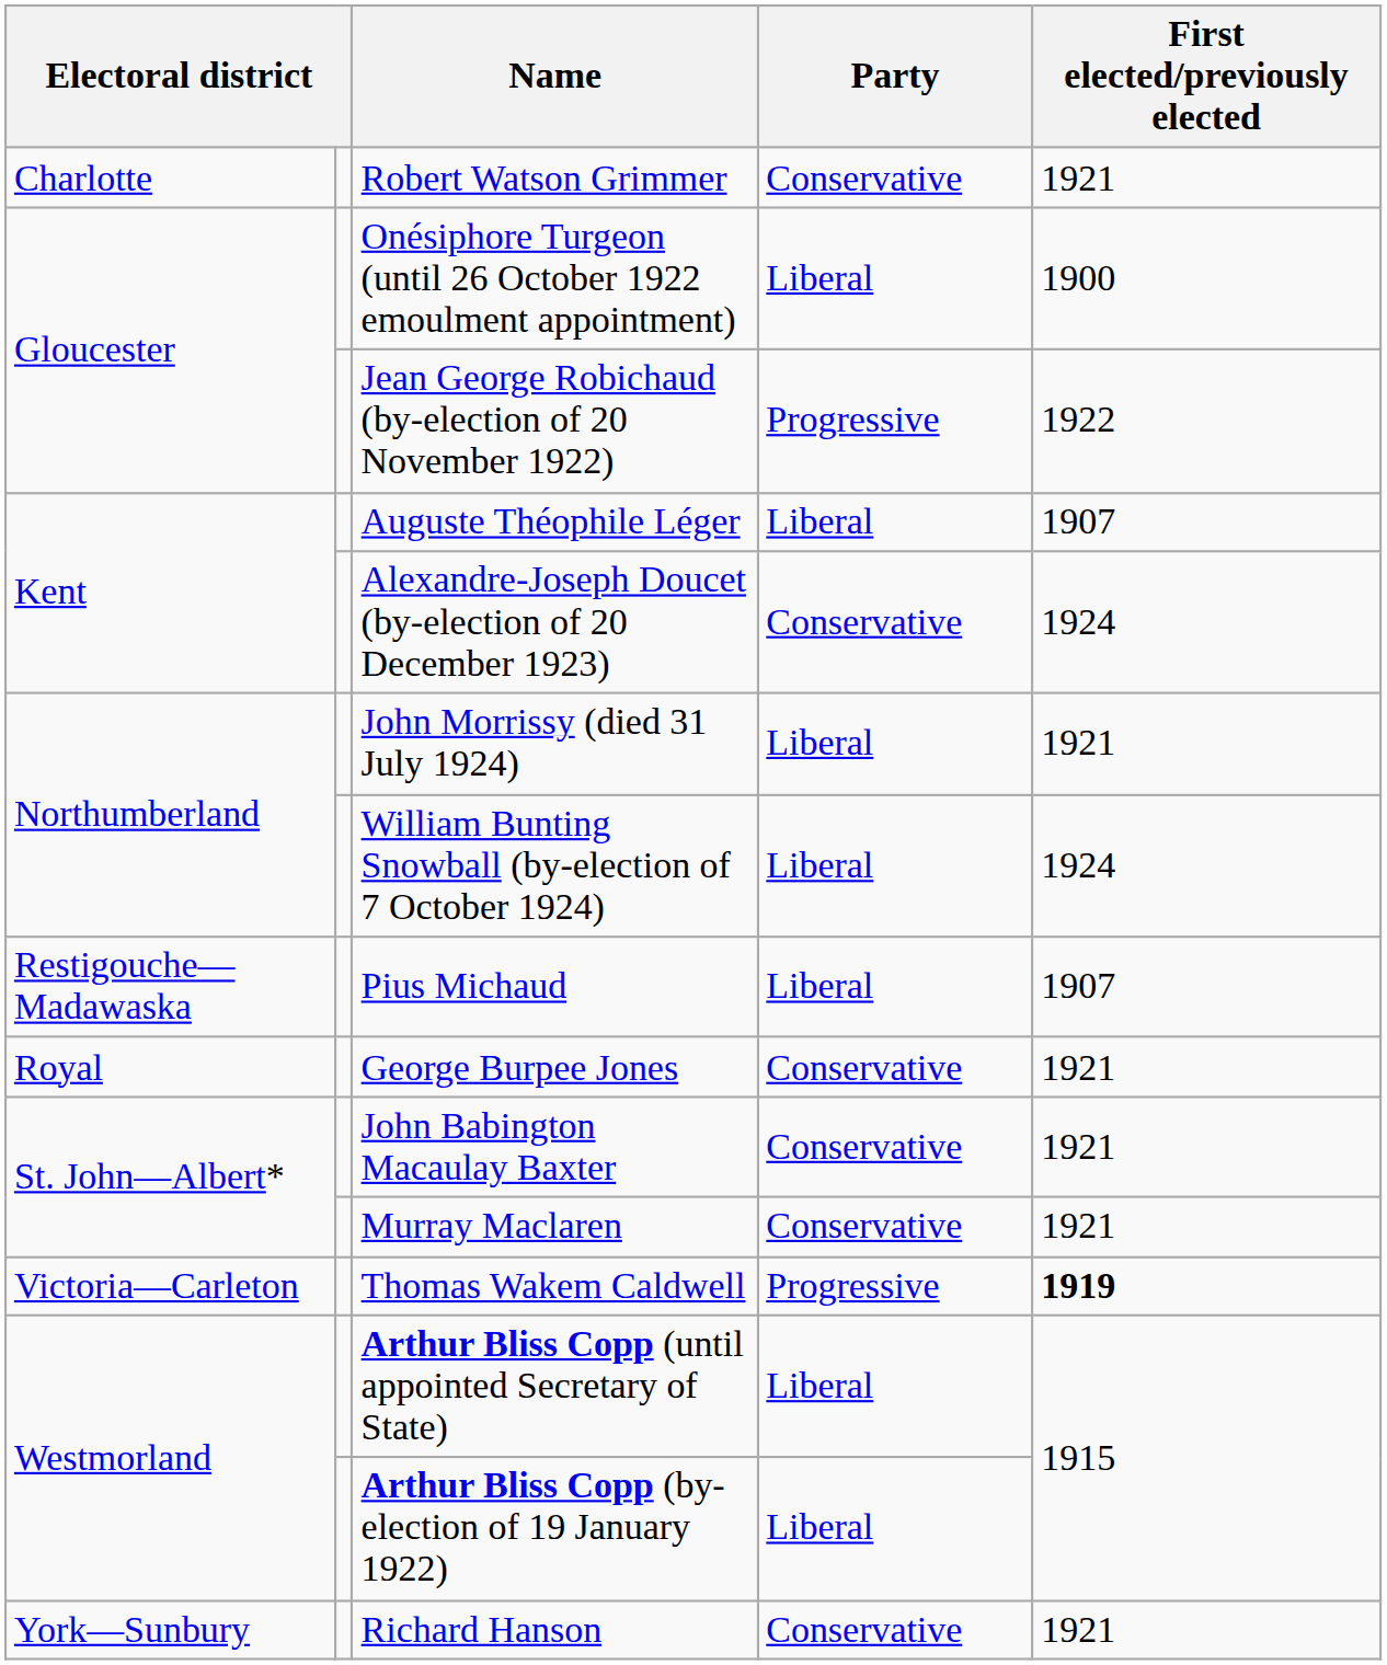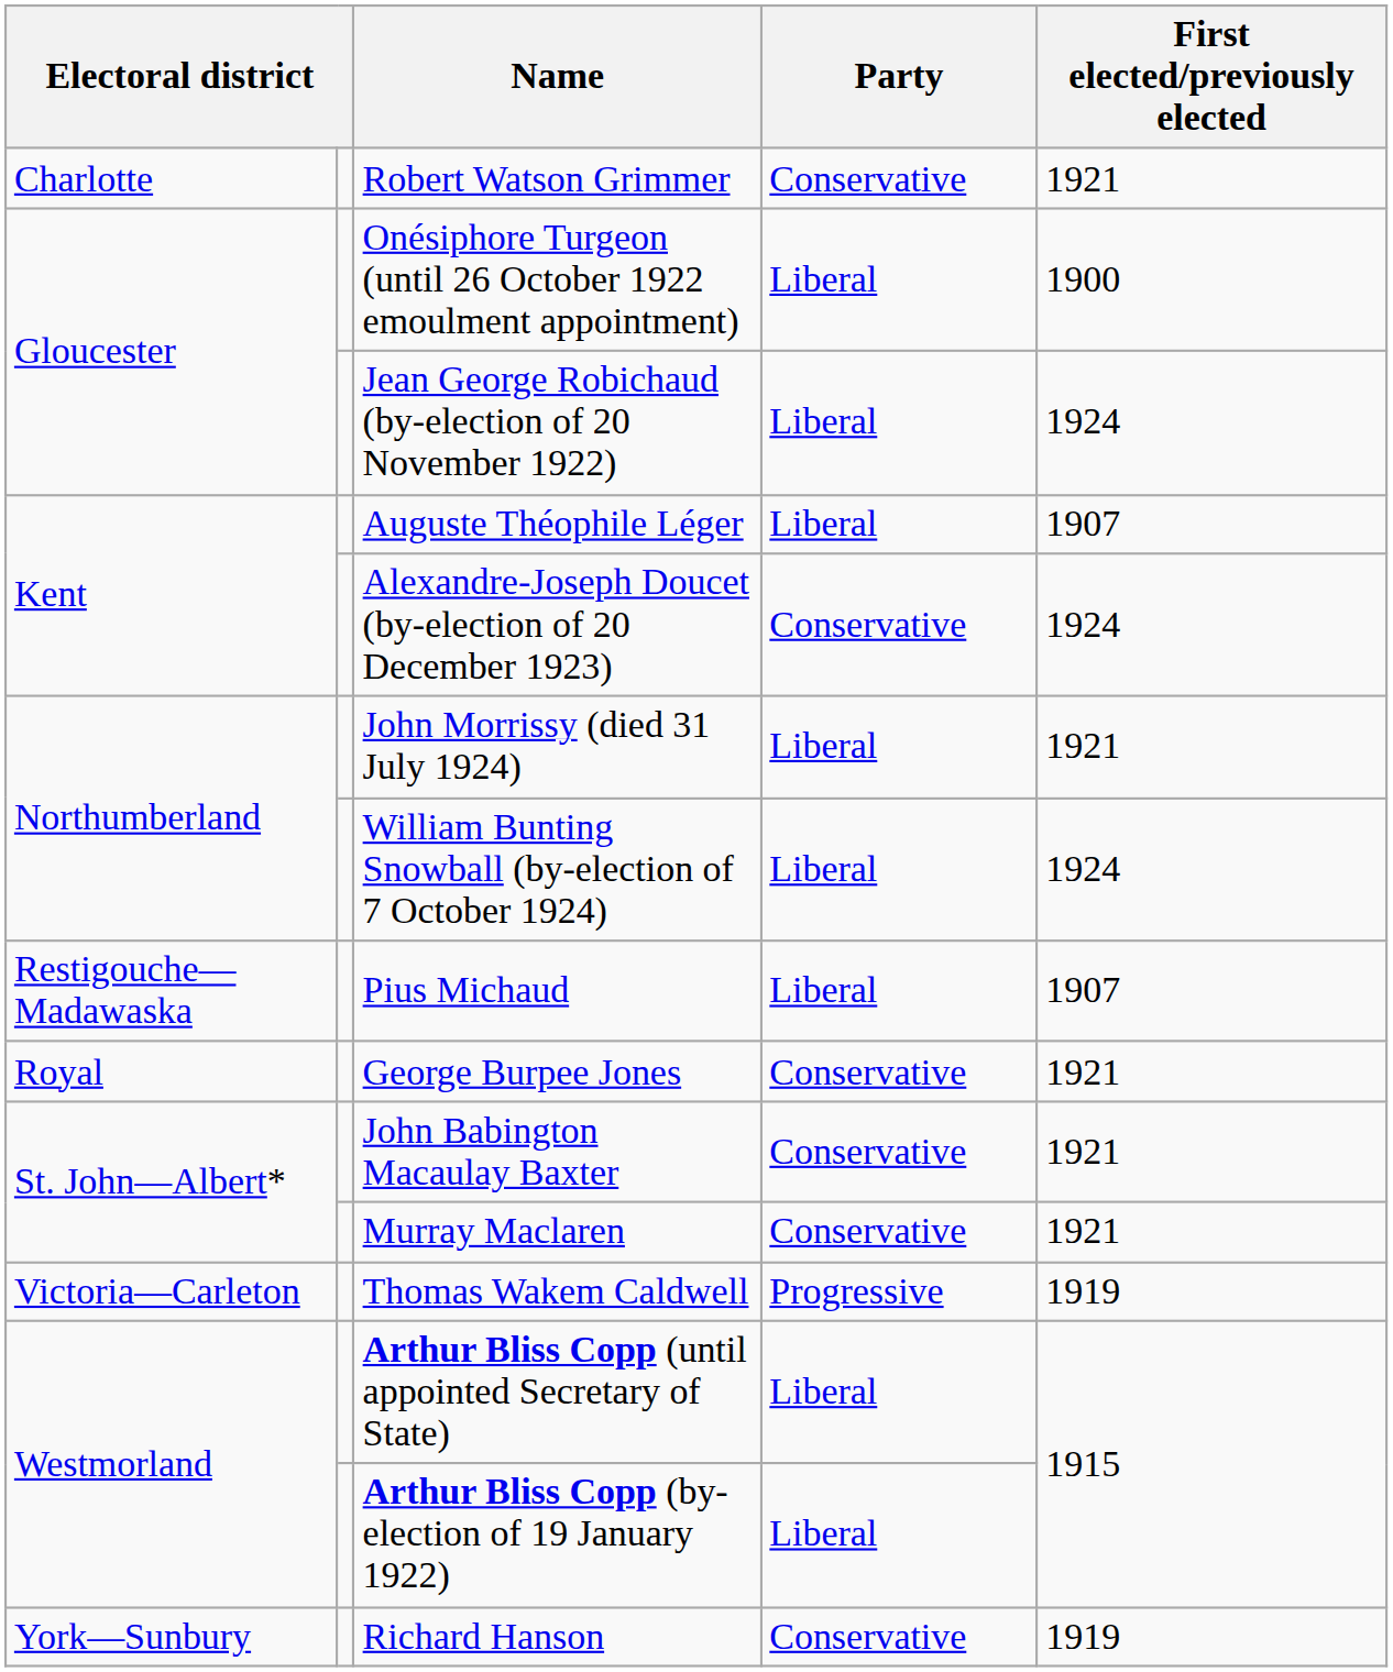 <table class="wikitable" width=95%>
 <tr>
 <th colspan=2 width=25%>Electoral district</th>
 <th>Name</th>
 <th width=20%>Party</th>
 <th>First elected/previously elected</th>
 </tr>
 <tr>
 <td width=24%><a href='#'>Charlotte</a></td>
 <td></td>
 <td><a href='#'>Robert Watson Grimmer</a></td>
 <td><a href='#'>Conservative</a></td>
 <td>1921</td>
 </tr>
 <tr>
 <td rowspan=2><a href='#'>Gloucester</a></td>
 <td></td>
 <td><a href='#'>Onésiphore Turgeon</a> (until 26 October 1922 emoulment appointment)</td>
 <td><a href='#'>Liberal</a></td>
 <td>1900</td>
 </tr>
 <tr>
 <td></td>
 <td><a href='#'>Jean George Robichaud</a> (by-election of 20 November 1922)</td>
-<td><a href='#'>Progressive</a></td>
-<td>1922</td>
+<td><a href='#'>Liberal</a></td>
+<td>1924</td>
 </tr>
 <tr>
 <td rowspan=2><a href='#'>Kent</a></td>
 <td></td>
 <td><a href='#'>Auguste Théophile Léger</a></td>
 <td><a href='#'>Liberal</a></td>
 <td>1907</td>
 </tr>
 <tr>
 <td></td>
 <td><a href='#'>Alexandre-Joseph Doucet</a> (by-election of 20 December 1923)</td>
 <td><a href='#'>Conservative</a></td>
 <td>1924</td>
 </tr>
 <tr>
 <td rowspan=2><a href='#'>Northumberland</a></td>
 <td></td>
 <td><a href='#'>John Morrissy</a> (died 31 July 1924)</td>
 <td><a href='#'>Liberal</a></td>
 <td>1921</td>
 </tr>
 <tr>
 <td></td>
 <td><a href='#'>William Bunting Snowball</a> (by-election of 7 October 1924)</td>
 <td><a href='#'>Liberal</a></td>
 <td>1924</td>
 </tr>
 <tr>
 <td><a href='#'>Restigouche—Madawaska</a></td>
 <td></td>
 <td><a href='#'>Pius Michaud</a></td>
 <td><a href='#'>Liberal</a></td>
 <td>1907</td>
 </tr>
 <tr>
 <td><a href='#'>Royal</a></td>
 <td></td>
 <td><a href='#'>George Burpee Jones</a></td>
 <td><a href='#'>Conservative</a></td>
 <td>1921</td>
 </tr>
 <tr>
 <td rowspan=2><a href='#'>St. John—Albert</a>*</td>
 <td></td>
 <td><a href='#'>John Babington Macaulay Baxter</a></td>
 <td><a href='#'>Conservative</a></td>
 <td>1921</td>
 </tr>
 <tr>
 <td></td>
 <td><a href='#'>Murray Maclaren</a></td>
 <td><a href='#'>Conservative</a></td>
 <td>1921</td>
 </tr>
 <tr>
 <td><a href='#'>Victoria—Carleton</a></td>
 <td></td>
 <td><a href='#'>Thomas Wakem Caldwell</a></td>
 <td><a href='#'>Progressive</a></td>
-<td><strong>1919</strong></td>
+<td>1919</td>
 </tr>
 <tr>
 <td rowspan=2><a href='#'>Westmorland</a></td>
 <td></td>
 <td><strong><a href='#'>Arthur Bliss Copp</a></strong> (until appointed Secretary of State)</td>
 <td><a href='#'>Liberal</a></td>
 <td rowspan=2>1915</td>
 </tr>
 <tr>
 <td></td>
 <td><strong><a href='#'>Arthur Bliss Copp</a></strong> (by-election of 19 January 1922)</td>
 <td><a href='#'>Liberal</a></td>
 </tr>
 <tr>
 <td><a href='#'>York—Sunbury</a></td>
 <td></td>
 <td><a href='#'>Richard Hanson</a></td>
 <td><a href='#'>Conservative</a></td>
-<td>1921</td>
+<td>1919</td>
 </tr>
 </table>
